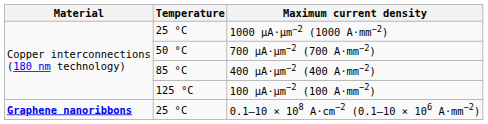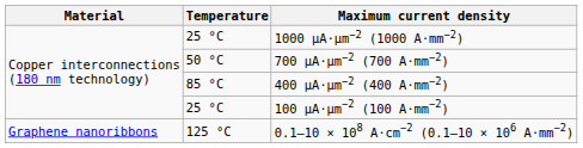 <table class=wikitable>
 <tr>
 <th>Material</th>
 <th>Temperature</th>
 <th>Maximum current density</th>
 </tr>
 <tr>
 <td rowspan="4">Copper interconnections<br>(<a href='#'>180 nm</a> technology)</td>
 <td>25 °C</td>
 <td>1000 μA⋅μm<sup>−2</sup> (1000 A⋅mm<sup>−2</sup>)</td>
 </tr>
 <tr>
 <td>50 °C</td>
 <td>700 μA⋅μm<sup>−2</sup> (700 A⋅mm<sup>−2</sup>)</td>
 </tr>
 <tr>
 <td>85 °C</td>
 <td>400 μA⋅μm<sup>−2</sup> (400 A⋅mm<sup>−2</sup>)</td>
 </tr>
 <tr>
-<td>125 °C</td>
+<td>25 °C</td>
 <td>100 μA⋅μm<sup>−2</sup> (100 A⋅mm<sup>−2</sup>)</td>
 </tr>
 <tr>
-<td><strong><a href='#'>Graphene nanoribbons</a></strong></td>
-<td>25 °C</td>
+<td><a href='#'>Graphene nanoribbons</a></td>
+<td>125 °C</td>
 <td>0.1–10 × 10<sup>8</sup> A⋅cm<sup>−2</sup> (0.1–10 × 10<sup>6</sup> A⋅mm<sup>−2</sup>)</td>
 </tr>
 </table>
